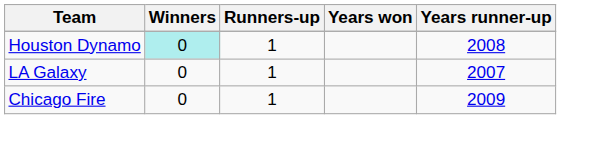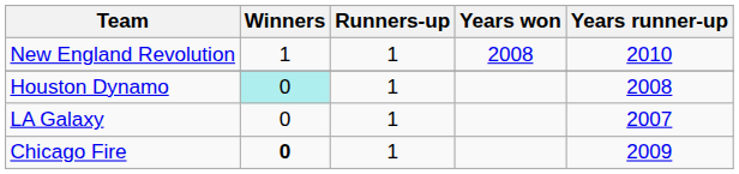 <table class="wikitable" style="text-align: center">
 <tr>
 <th>Team</th>
 <th>Winners</th>
 <th>Runners-up</th>
 <th class="unsortable">Years won</th>
 <th class="unsortable">Years runner-up</th>
+</tr>
+<tr>
+<td align=left><a href='#'>New England Revolution</a></td>
+<td>1</td>
+<td>1</td>
+<td><a href='#'>2008</a></td>
+<td><a href='#'>2010</a></td>
 </tr>
 <tr>
 </tr>
 <tr>
 <td align=left><a href='#'>Houston Dynamo</a></td>
 <td style="background: paleturquoise;">0</td>
 <td>1</td>
 <td></td>
 <td><a href='#'>2008</a></td>
 </tr>
 <tr>
 <td align=left><a href='#'>LA Galaxy</a></td>
 <td>0</td>
 <td>1</td>
 <td></td>
 <td><a href='#'>2007</a></td>
 </tr>
 <tr>
 <td align=left><a href='#'>Chicago Fire</a></td>
-<td>0</td>
+<td><strong>0</strong></td>
 <td>1</td>
 <td></td>
 <td><a href='#'>2009</a></td>
 </tr>
 </table>
